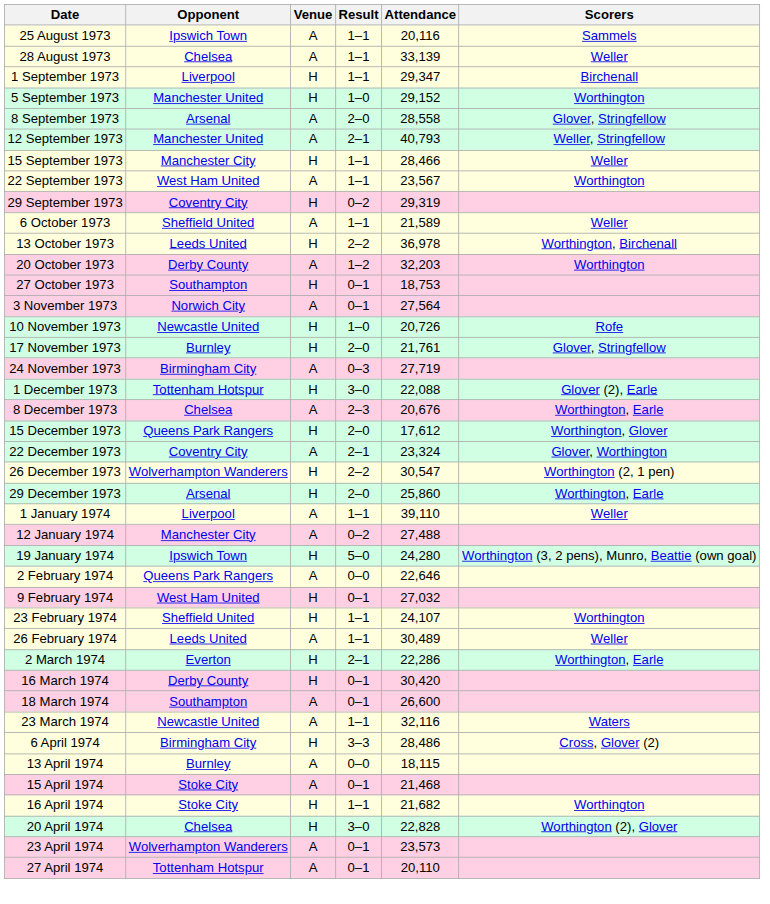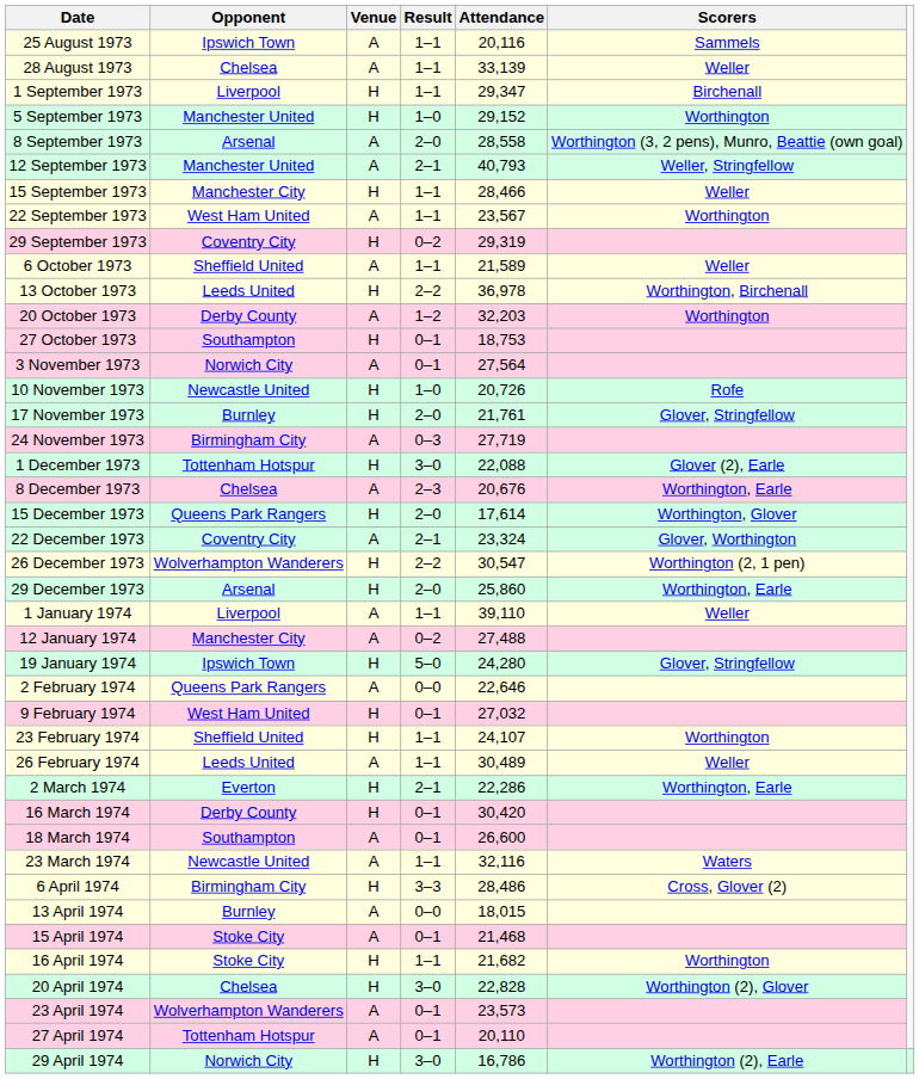 <table class="wikitable sortable" style="font-size:100%; text-align:center">
 <tr>
 <th>Date</th>
 <th>Opponent</th>
 <th>Venue</th>
 <th>Result</th>
 <th>Attendance</th>
 <th>Scorers</th>
 </tr>
 <tr style="background-color: #ffffdd;">
 <td>25 August 1973</td>
 <td><a href='#'>Ipswich Town</a></td>
 <td>A</td>
 <td>1–1</td>
 <td>20,116</td>
 <td><a href='#'>Sammels</a></td>
 </tr>
 <tr style="background-color: #ffffdd;">
 <td>28 August 1973</td>
 <td><a href='#'>Chelsea</a></td>
 <td>A</td>
 <td>1–1</td>
 <td>33,139</td>
 <td><a href='#'>Weller</a></td>
 </tr>
 <tr style="background-color: #ffffdd;">
 <td>1 September 1973</td>
 <td><a href='#'>Liverpool</a></td>
 <td>H</td>
 <td>1–1</td>
 <td>29,347</td>
 <td><a href='#'>Birchenall</a></td>
 </tr>
 <tr style="background-color: #d0ffe3;">
 <td>5 September 1973</td>
 <td><a href='#'>Manchester United</a></td>
 <td>H</td>
 <td>1–0</td>
 <td>29,152</td>
 <td><a href='#'>Worthington</a></td>
 </tr>
 <tr style="background-color: #d0ffe3;">
 <td>8 September 1973</td>
 <td><a href='#'>Arsenal</a></td>
 <td>A</td>
 <td>2–0</td>
 <td>28,558</td>
-<td><a href='#'>Glover</a>, <a href='#'>Stringfellow</a></td>
+<td><a href='#'>Worthington</a> (3, 2 pens), Munro, <a href='#'>Beattie</a> (own goal)</td>
 </tr>
 <tr style="background-color: #d0ffe3;">
 <td>12 September 1973</td>
 <td><a href='#'>Manchester United</a></td>
 <td>A</td>
 <td>2–1</td>
 <td>40,793</td>
 <td><a href='#'>Weller</a>, <a href='#'>Stringfellow</a></td>
 </tr>
 <tr style="background-color: #ffffdd;">
 <td>15 September 1973</td>
 <td><a href='#'>Manchester City</a></td>
 <td>H</td>
 <td>1–1</td>
 <td>28,466</td>
 <td><a href='#'>Weller</a></td>
 </tr>
 <tr style="background-color: #ffffdd;">
 <td>22 September 1973</td>
 <td><a href='#'>West Ham United</a></td>
 <td>A</td>
 <td>1–1</td>
 <td>23,567</td>
 <td><a href='#'>Worthington</a></td>
 </tr>
 <tr style="background-color: #ffd0e3;">
 <td>29 September 1973</td>
 <td><a href='#'>Coventry City</a></td>
 <td>H</td>
 <td>0–2</td>
 <td>29,319</td>
 <td></td>
 </tr>
 <tr style="background-color: #ffffdd;">
 <td>6 October 1973</td>
 <td><a href='#'>Sheffield United</a></td>
 <td>A</td>
 <td>1–1</td>
 <td>21,589</td>
 <td><a href='#'>Weller</a></td>
 </tr>
 <tr style="background-color: #ffffdd;">
 <td>13 October 1973</td>
 <td><a href='#'>Leeds United</a></td>
 <td>H</td>
 <td>2–2</td>
 <td>36,978</td>
 <td><a href='#'>Worthington</a>, <a href='#'>Birchenall</a></td>
 </tr>
 <tr style="background-color: #ffd0e3;">
 <td>20 October 1973</td>
 <td><a href='#'>Derby County</a></td>
 <td>A</td>
 <td>1–2</td>
 <td>32,203</td>
 <td><a href='#'>Worthington</a></td>
 </tr>
 <tr style="background-color: #ffd0e3;">
 <td>27 October 1973</td>
 <td><a href='#'>Southampton</a></td>
 <td>H</td>
 <td>0–1</td>
 <td>18,753</td>
 <td></td>
 </tr>
 <tr style="background-color: #ffd0e3;">
 <td>3 November 1973</td>
 <td><a href='#'>Norwich City</a></td>
 <td>A</td>
 <td>0–1</td>
 <td>27,564</td>
 <td></td>
 </tr>
 <tr style="background-color: #d0ffe3;">
 <td>10 November 1973</td>
 <td><a href='#'>Newcastle United</a></td>
 <td>H</td>
 <td>1–0</td>
 <td>20,726</td>
 <td><a href='#'>Rofe</a></td>
 </tr>
 <tr style="background-color: #d0ffe3;">
 <td>17 November 1973</td>
 <td><a href='#'>Burnley</a></td>
 <td>H</td>
 <td>2–0</td>
 <td>21,761</td>
 <td><a href='#'>Glover</a>, <a href='#'>Stringfellow</a></td>
 </tr>
 <tr style="background-color: #ffd0e3;">
 <td>24 November 1973</td>
 <td><a href='#'>Birmingham City</a></td>
 <td>A</td>
 <td>0–3</td>
 <td>27,719</td>
 <td></td>
 </tr>
 <tr style="background-color: #d0ffe3;">
 <td>1 December 1973</td>
 <td><a href='#'>Tottenham Hotspur</a></td>
 <td>H</td>
 <td>3–0</td>
 <td>22,088</td>
 <td><a href='#'>Glover</a> (2), <a href='#'>Earle</a></td>
 </tr>
 <tr style="background-color: #ffd0e3;">
 <td>8 December 1973</td>
 <td><a href='#'>Chelsea</a></td>
 <td>A</td>
 <td>2–3</td>
 <td>20,676</td>
 <td><a href='#'>Worthington</a>, <a href='#'>Earle</a></td>
 </tr>
 <tr style="background-color: #d0ffe3;">
 <td>15 December 1973</td>
 <td><a href='#'>Queens Park Rangers</a></td>
 <td>H</td>
 <td>2–0</td>
-<td>17,612</td>
+<td>17,614</td>
 <td><a href='#'>Worthington</a>, <a href='#'>Glover</a></td>
 </tr>
 <tr style="background-color: #d0ffe3;">
 <td>22 December 1973</td>
 <td><a href='#'>Coventry City</a></td>
 <td>A</td>
 <td>2–1</td>
 <td>23,324</td>
 <td><a href='#'>Glover</a>, <a href='#'>Worthington</a></td>
 </tr>
 <tr style="background-color: #ffffdd;">
 <td>26 December 1973</td>
 <td><a href='#'>Wolverhampton Wanderers</a></td>
 <td>H</td>
 <td>2–2</td>
 <td>30,547</td>
 <td><a href='#'>Worthington</a> (2, 1 pen)</td>
 </tr>
 <tr style="background-color: #d0ffe3;">
 <td>29 December 1973</td>
 <td><a href='#'>Arsenal</a></td>
 <td>H</td>
 <td>2–0</td>
 <td>25,860</td>
 <td><a href='#'>Worthington</a>, <a href='#'>Earle</a></td>
 </tr>
 <tr style="background-color: #ffffdd;">
 <td>1 January 1974</td>
 <td><a href='#'>Liverpool</a></td>
 <td>A</td>
 <td>1–1</td>
 <td>39,110</td>
 <td><a href='#'>Weller</a></td>
 </tr>
 <tr style="background-color: #ffd0e3;">
 <td>12 January 1974</td>
 <td><a href='#'>Manchester City</a></td>
 <td>A</td>
 <td>0–2</td>
 <td>27,488</td>
 <td></td>
 </tr>
 <tr style="background-color: #d0ffe3;">
 <td>19 January 1974</td>
 <td><a href='#'>Ipswich Town</a></td>
 <td>H</td>
 <td>5–0</td>
 <td>24,280</td>
-<td><a href='#'>Worthington</a> (3, 2 pens), Munro, <a href='#'>Beattie</a> (own goal)</td>
+<td><a href='#'>Glover</a>, <a href='#'>Stringfellow</a></td>
 </tr>
 <tr style="background-color: #ffffdd;">
 <td>2 February 1974</td>
 <td><a href='#'>Queens Park Rangers</a></td>
 <td>A</td>
 <td>0–0</td>
 <td>22,646</td>
 <td></td>
 </tr>
 <tr style="background-color: #ffd0e3;">
 <td>9 February 1974</td>
 <td><a href='#'>West Ham United</a></td>
 <td>H</td>
 <td>0–1</td>
 <td>27,032</td>
 <td></td>
 </tr>
 <tr style="background-color: #ffffdd;">
 <td>23 February 1974</td>
 <td><a href='#'>Sheffield United</a></td>
 <td>H</td>
 <td>1–1</td>
 <td>24,107</td>
 <td><a href='#'>Worthington</a></td>
 </tr>
 <tr style="background-color: #ffffdd;">
 <td>26 February 1974</td>
 <td><a href='#'>Leeds United</a></td>
 <td>A</td>
 <td>1–1</td>
 <td>30,489</td>
 <td><a href='#'>Weller</a></td>
 </tr>
 <tr style="background-color: #d0ffe3;">
 <td>2 March 1974</td>
 <td><a href='#'>Everton</a></td>
 <td>H</td>
 <td>2–1</td>
 <td>22,286</td>
 <td><a href='#'>Worthington</a>, <a href='#'>Earle</a></td>
 </tr>
 <tr style="background-color: #ffd0e3;">
 <td>16 March 1974</td>
 <td><a href='#'>Derby County</a></td>
 <td>H</td>
 <td>0–1</td>
 <td>30,420</td>
 <td></td>
 </tr>
 <tr style="background-color: #ffd0e3;">
 <td>18 March 1974</td>
 <td><a href='#'>Southampton</a></td>
 <td>A</td>
 <td>0–1</td>
 <td>26,600</td>
 <td></td>
 </tr>
 <tr style="background-color: #ffffdd;">
 <td>23 March 1974</td>
 <td><a href='#'>Newcastle United</a></td>
 <td>A</td>
 <td>1–1</td>
 <td>32,116</td>
 <td><a href='#'>Waters</a></td>
 </tr>
 <tr style="background-color: #ffffdd;">
 <td>6 April 1974</td>
 <td><a href='#'>Birmingham City</a></td>
 <td>H</td>
 <td>3–3</td>
 <td>28,486</td>
 <td><a href='#'>Cross</a>, <a href='#'>Glover</a> (2)</td>
 </tr>
 <tr style="background-color: #ffffdd;">
 <td>13 April 1974</td>
 <td><a href='#'>Burnley</a></td>
 <td>A</td>
 <td>0–0</td>
-<td>18,115</td>
+<td>18,015</td>
 <td></td>
 </tr>
 <tr style="background-color: #ffd0e3;">
 <td>15 April 1974</td>
 <td><a href='#'>Stoke City</a></td>
 <td>A</td>
 <td>0–1</td>
 <td>21,468</td>
 <td></td>
 </tr>
 <tr style="background-color: #ffffdd;">
 <td>16 April 1974</td>
 <td><a href='#'>Stoke City</a></td>
 <td>H</td>
 <td>1–1</td>
 <td>21,682</td>
 <td><a href='#'>Worthington</a></td>
 </tr>
 <tr style="background-color: #d0ffe3;">
 <td>20 April 1974</td>
 <td><a href='#'>Chelsea</a></td>
 <td>H</td>
 <td>3–0</td>
 <td>22,828</td>
 <td><a href='#'>Worthington</a> (2), <a href='#'>Glover</a></td>
 </tr>
 <tr style="background-color: #ffd0e3;">
 <td>23 April 1974</td>
 <td><a href='#'>Wolverhampton Wanderers</a></td>
 <td>A</td>
 <td>0–1</td>
 <td>23,573</td>
 <td></td>
 </tr>
 <tr style="background-color: #ffd0e3;">
 <td>27 April 1974</td>
 <td><a href='#'>Tottenham Hotspur</a></td>
 <td>A</td>
 <td>0–1</td>
 <td>20,110</td>
 <td></td>
 </tr>
+<tr style="background-color: #d0ffe3;">
+<td>29 April 1974</td>
+<td><a href='#'>Norwich City</a></td>
+<td>H</td>
+<td>3–0</td>
+<td>16,786</td>
+<td><a href='#'>Worthington</a> (2), <a href='#'>Earle</a></td>
+<td></td>
+</tr>
 </table>
